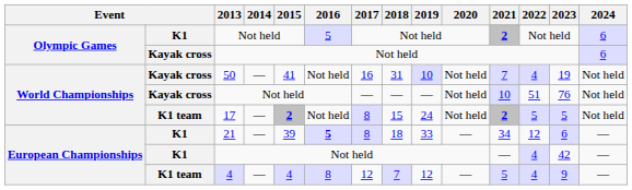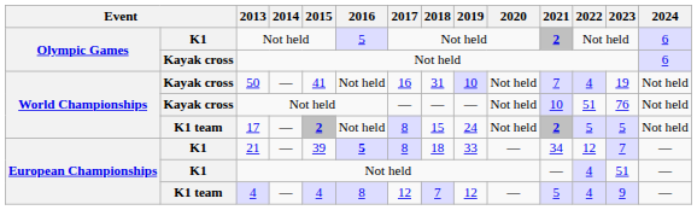 <table class="wikitable plainrowheaders" style=font-size:90%>
 <tr>
 <th scope="col" colspan=2>Event</th>
 <th scope="col">2013</th>
 <th scope="col">2014</th>
 <th scope="col">2015</th>
 <th scope="col">2016</th>
 <th scope="col">2017</th>
 <th scope="col">2018</th>
 <th scope="col">2019</th>
 <th scope="col">2020</th>
 <th scope="col">2021</th>
 <th scope="col">2022</th>
 <th scope="col">2023</th>
 <th scope="col">2024</th>
 </tr>
 <tr style="text-align:center;">
 <th scope="row" rowspan=2><a href='#'>Olympic Games</a></th>
 <th scope="row">K1</th>
 <td colspan=3>Not held</td>
 <td style="background:#ddf;"><a href='#'>5</a></td>
 <td colspan=4>Not held</td>
 <td style="background:silver;"><a href='#'><strong>2</strong></a></td>
 <td colspan=2>Not held</td>
 <td style="background:#ddf;"><a href='#'>6</a></td>
 </tr>
 <tr style="text-align:center;">
 <th scope="row">Kayak cross</th>
 <td colspan=11>Not held</td>
 <td style="background:#ddf;"><a href='#'>6</a></td>
 </tr>
 <tr style="text-align:center;">
 <th scope="row" rowspan=3><a href='#'>World Championships</a></th>
 <th scope="row">Kayak cross</th>
 <td><a href='#'>50</a></td>
 <td>—</td>
 <td><a href='#'>41</a></td>
 <td>Not held</td>
 <td><a href='#'>16</a></td>
 <td><a href='#'>31</a></td>
 <td style="background:#ddf;"><a href='#'>10</a></td>
 <td>Not held</td>
 <td style="background:#ddf;"><a href='#'>7</a></td>
 <td style="background:#ddf;"><a href='#'>4</a></td>
 <td><a href='#'>19</a></td>
 <td>Not held</td>
 </tr>
 <tr style="text-align:center;">
 <th scope="row">Kayak cross</th>
 <td colspan=4>Not held</td>
 <td>—</td>
 <td>—</td>
 <td>—</td>
 <td>Not held</td>
 <td style="background:#ddf;"><a href='#'>10</a></td>
 <td><a href='#'>51</a></td>
 <td><a href='#'>76</a></td>
 <td>Not held</td>
 </tr>
 <tr style="text-align:center;">
 <th scope="row">K1 team</th>
 <td><a href='#'>17</a></td>
 <td>—</td>
 <td style="background:silver;"><a href='#'><strong>2</strong></a></td>
 <td>Not held</td>
 <td style="background:#ddf;"><a href='#'>8</a></td>
 <td><a href='#'>15</a></td>
 <td><a href='#'>24</a></td>
 <td>Not held</td>
 <td style="background:silver;"><a href='#'><strong>2</strong></a></td>
 <td style="background:#ddf;"><a href='#'>5</a></td>
 <td style="background:#ddf;"><a href='#'>5</a></td>
 <td>Not held</td>
 </tr>
 <tr style="text-align:center;">
 <th scope="row" rowspan=3><a href='#'>European Championships</a></th>
 <th scope="row">K1</th>
 <td><a href='#'>21</a></td>
 <td>—</td>
 <td><a href='#'>39</a></td>
 <td style="background:#ddf;"><strong><a href='#'>5</a></strong></td>
 <td style="background:#ddf;"><a href='#'>8</a></td>
 <td><a href='#'>18</a></td>
 <td><a href='#'>33</a></td>
 <td>—</td>
 <td><a href='#'>34</a></td>
 <td><a href='#'>12</a></td>
-<td style="background:#ddf;"><a href='#'>6</a></td>
+<td style="background:#ddf;"><a href='#'>7</a></td>
 <td>—</td>
 </tr>
 <tr style="text-align:center;">
 <th scope="row">K1</th>
 <td colspan=8>Not held</td>
 <td>—</td>
 <td style="background:#ddf;"><a href='#'>4</a></td>
-<td><a href='#'>42</a></td>
+<td><a href='#'>51</a></td>
 <td>—</td>
 </tr>
 <tr style="text-align:center;">
 <th scope="row">K1 team</th>
 <td style="background:#ddf;"><a href='#'>4</a></td>
 <td>—</td>
 <td style="background:#ddf;"><a href='#'>4</a></td>
 <td style="background:#ddf;"><a href='#'>8</a></td>
 <td><a href='#'>12</a></td>
 <td style="background:#ddf;"><a href='#'>7</a></td>
 <td><a href='#'>12</a></td>
 <td>—</td>
 <td style="background:#ddf;"><a href='#'>5</a></td>
 <td style="background:#ddf;"><a href='#'>4</a></td>
 <td style="background:#ddf;"><a href='#'>9</a></td>
 <td>—</td>
 </tr>
 </table>
